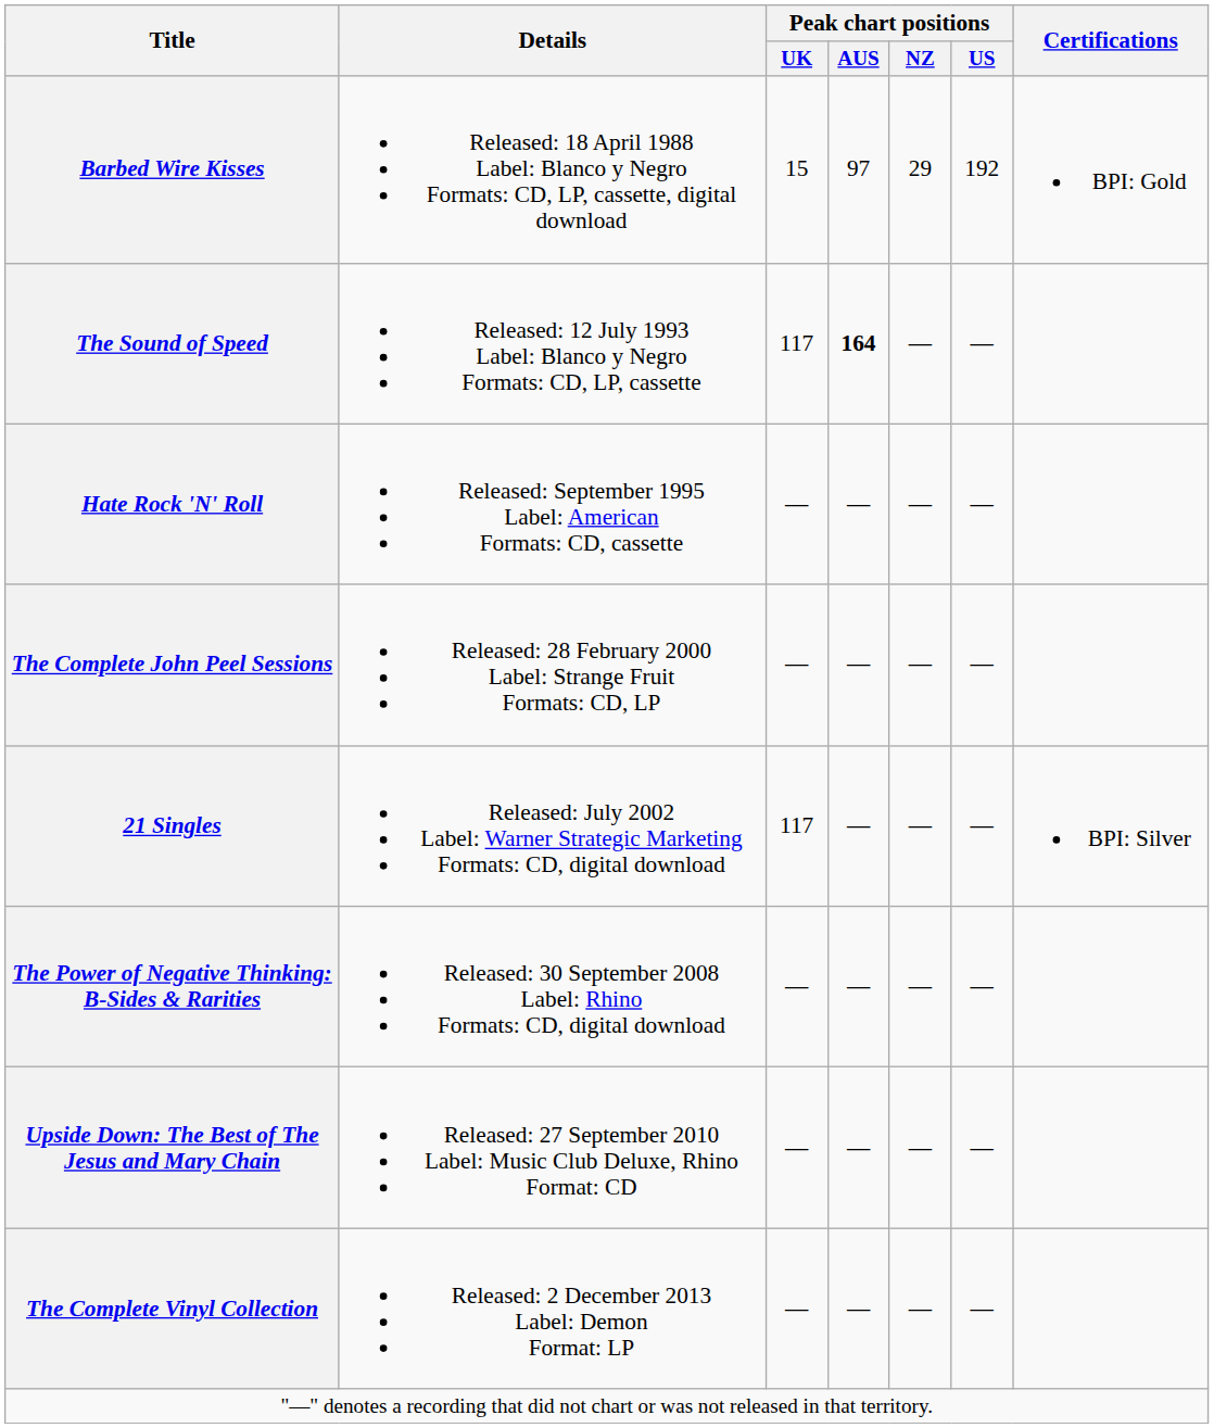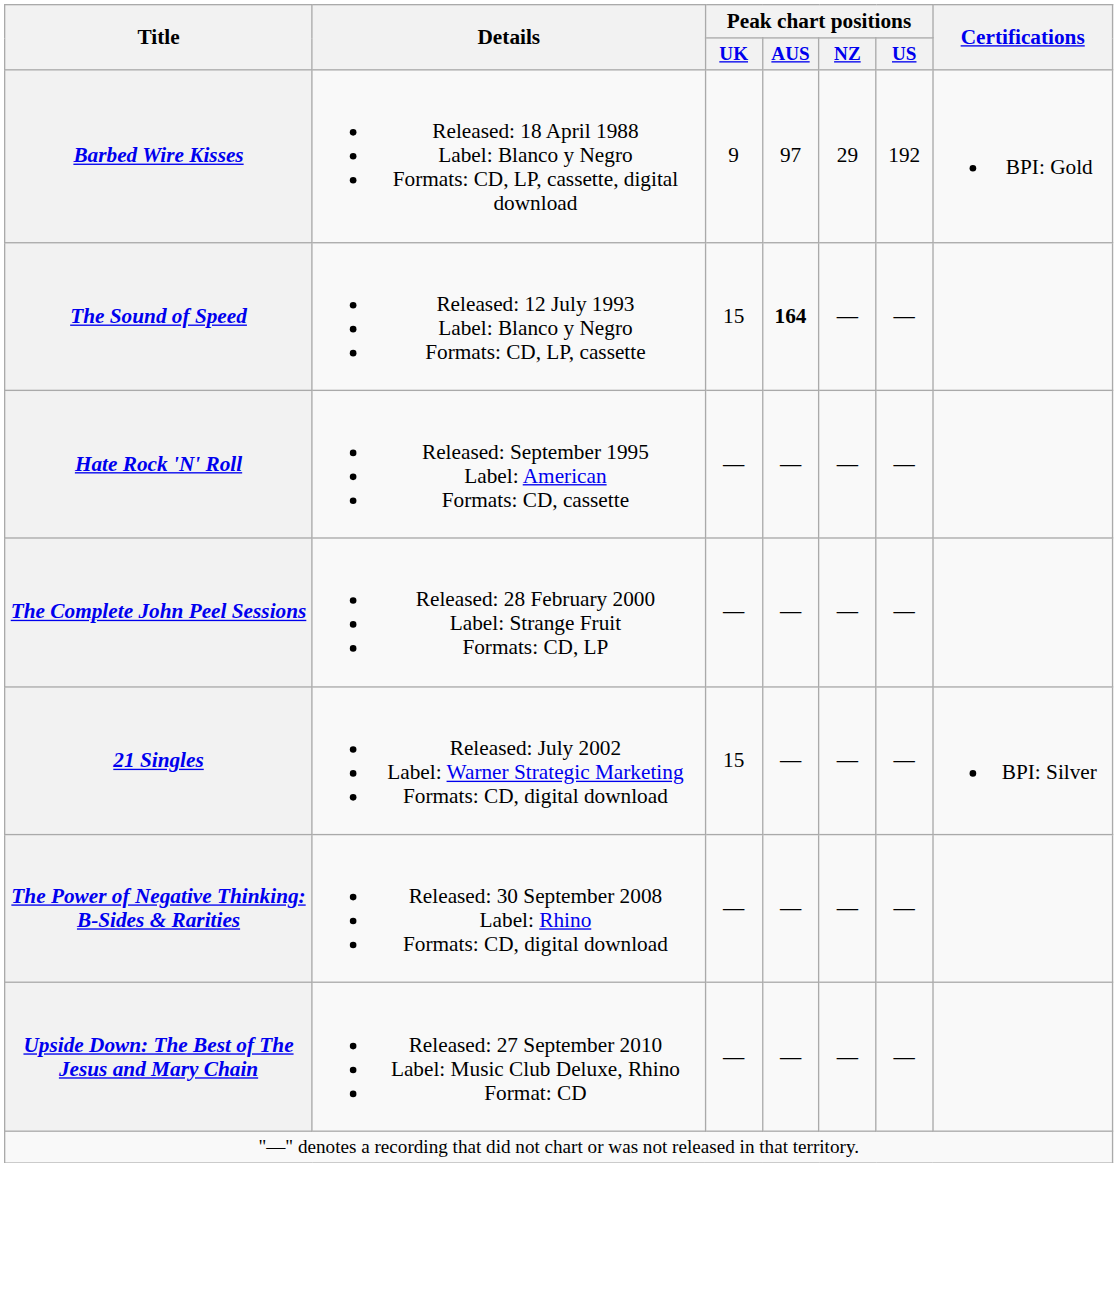 <table class="wikitable plainrowheaders" style="text-align:center">
 <tr>
 <th scope="col" rowspan="2" style="width:14em;">Title</th>
 <th scope="col" rowspan="2" style="width:18em;">Details</th>
 <th scope="col" colspan="4">Peak chart positions</th>
 <th scope="col" rowspan="2" style="width:8em;"><a href='#'>Certifications</a></th>
 </tr>
 <tr>
 <th scope="col" style="width:2.5em;font-size:90%;"><a href='#'>UK</a><br></th>
 <th scope="col" style="width:2.5em;font-size:90%;"><a href='#'>AUS</a><br></th>
 <th scope="col" style="width:2.5em;font-size:90%;"><a href='#'>NZ</a><br></th>
 <th scope="col" style="width:2.5em;font-size:90%;"><a href='#'>US</a><br></th>
 </tr>
 <tr>
 <th scope="row"><em><a href='#'>Barbed Wire Kisses</a></em></th>
 <td><br><ul><li>Released: 18 April 1988</li><li>Label: Blanco y Negro</li><li>Formats: CD, LP, cassette, digital download</li></ul></td>
-<td>15</td>
+<td>9</td>
 <td>97</td>
 <td>29</td>
 <td>192</td>
 <td><br><ul><li>BPI: Gold</li></ul></td>
 </tr>
 <tr>
 <th scope="row"><em><a href='#'>The Sound of Speed</a></em></th>
 <td><br><ul><li>Released: 12 July 1993</li><li>Label: Blanco y Negro</li><li>Formats: CD, LP, cassette</li></ul></td>
-<td>117</td>
+<td>15</td>
 <td><strong>164</strong></td>
 <td>—</td>
 <td>—</td>
 <td></td>
 </tr>
 <tr>
 <th scope="row"><em><a href='#'>Hate Rock 'N' Roll</a></em></th>
 <td><br><ul><li>Released: September 1995</li><li>Label: <a href='#'>American</a></li><li>Formats: CD, cassette</li></ul></td>
 <td>—</td>
 <td>—</td>
 <td>—</td>
 <td>—</td>
 <td></td>
 </tr>
 <tr>
 <th scope="row"><em><a href='#'>The Complete John Peel Sessions</a></em></th>
 <td><br><ul><li>Released: 28 February 2000</li><li>Label: Strange Fruit</li><li>Formats: CD, LP</li></ul></td>
 <td>—</td>
 <td>—</td>
 <td>—</td>
 <td>—</td>
 <td></td>
 </tr>
 <tr>
 <th scope="row"><em><a href='#'>21 Singles</a></em></th>
 <td><br><ul><li>Released: July 2002</li><li>Label: <a href='#'>Warner Strategic Marketing</a></li><li>Formats: CD, digital download</li></ul></td>
-<td>117</td>
+<td>15</td>
 <td>—</td>
 <td>—</td>
 <td>—</td>
 <td><br><ul><li>BPI: Silver</li></ul></td>
 </tr>
 <tr>
 <th scope="row"><em><a href='#'>The Power of Negative Thinking: B-Sides & Rarities</a></em></th>
 <td><br><ul><li>Released: 30 September 2008</li><li>Label: <a href='#'>Rhino</a></li><li>Formats: CD, digital download</li></ul></td>
 <td>—</td>
 <td>—</td>
 <td>—</td>
 <td>—</td>
 <td></td>
 </tr>
 <tr>
 <th scope="row"><em><a href='#'>Upside Down: The Best of The Jesus and Mary Chain</a></em></th>
 <td><br><ul><li>Released: 27 September 2010</li><li>Label: Music Club Deluxe, Rhino</li><li>Format: CD</li></ul></td>
 <td>—</td>
 <td>—</td>
 <td>—</td>
 <td>—</td>
 <td></td>
 </tr>
 <tr>
-<th scope="row"><em><a href='#'>The Complete Vinyl Collection</a></em></th>
-<td><br><ul><li>Released: 2 December 2013</li><li>Label: Demon</li><li>Format: LP</li></ul></td>
-<td>—</td>
-<td>—</td>
-<td>—</td>
-<td>—</td>
-<td></td>
-</tr>
-<tr>
 <td colspan="7" style="font-size:90%">"—" denotes a recording that did not chart or was not released in that territory.</td>
 </tr>
 </table>
